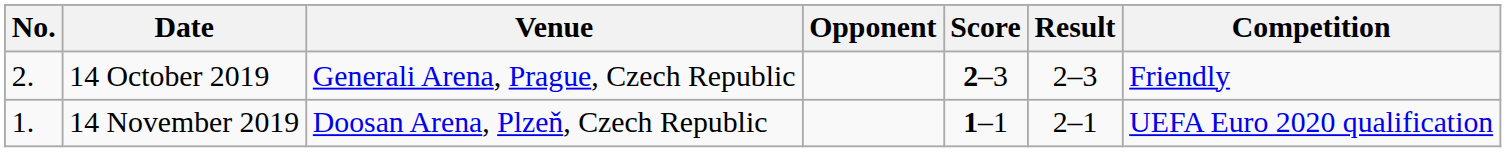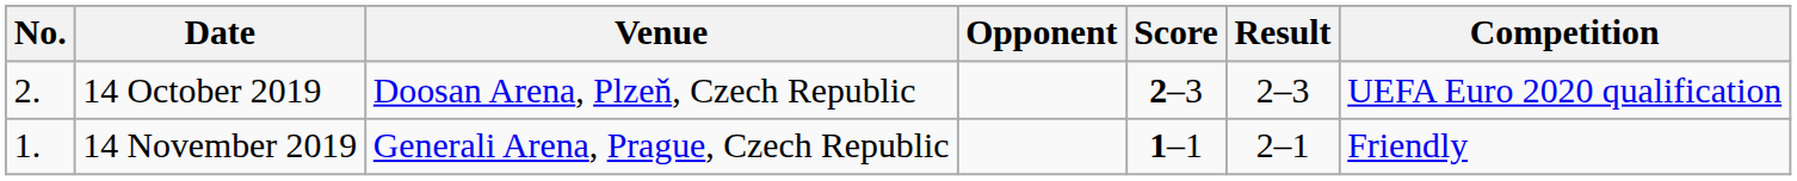 <table class="wikitable">
 <tr>
 <th>No.</th>
 <th>Date</th>
 <th>Venue</th>
 <th>Opponent</th>
 <th>Score</th>
 <th>Result</th>
 <th>Competition</th>
 </tr>
 <tr>
 <td>2.</td>
 <td>14 October 2019</td>
-<td><a href='#'>Generali Arena</a>, <a href='#'>Prague</a>, Czech Republic</td>
+<td><a href='#'>Doosan Arena</a>, <a href='#'>Plzeň</a>, Czech Republic</td>
 <td></td>
 <td align=center><strong>2</strong>–3</td>
 <td align=center>2–3</td>
-<td><a href='#'>Friendly</a></td>
+<td><a href='#'>UEFA Euro 2020 qualification</a></td>
 </tr>
 <tr>
 <td>1.</td>
 <td>14 November 2019</td>
-<td><a href='#'>Doosan Arena</a>, <a href='#'>Plzeň</a>, Czech Republic</td>
+<td><a href='#'>Generali Arena</a>, <a href='#'>Prague</a>, Czech Republic</td>
 <td></td>
 <td align=center><strong>1</strong>–1</td>
 <td align=center>2–1</td>
-<td><a href='#'>UEFA Euro 2020 qualification</a></td>
+<td><a href='#'>Friendly</a></td>
 </tr>
 </table>
